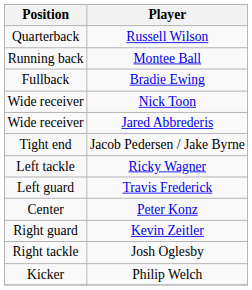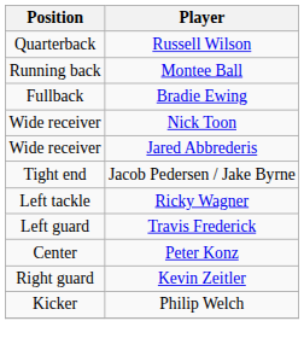 <table class="wikitable" style="text-align: center;">
 <tr>
 <th>Position</th>
 <th>Player</th>
 </tr>
 <tr>
 <td>Quarterback</td>
 <td><a href='#'>Russell Wilson</a></td>
 </tr>
 <tr>
 <td>Running back</td>
 <td><a href='#'>Montee Ball</a></td>
 </tr>
 <tr>
 <td>Fullback</td>
 <td><a href='#'>Bradie Ewing</a></td>
 </tr>
 <tr>
 <td>Wide receiver</td>
 <td><a href='#'>Nick Toon</a></td>
 </tr>
 <tr>
 <td>Wide receiver</td>
 <td><a href='#'>Jared Abbrederis</a></td>
 </tr>
 <tr>
 <td>Tight end</td>
 <td>Jacob Pedersen / Jake Byrne</td>
 </tr>
 <tr>
 <td>Left tackle</td>
 <td><a href='#'>Ricky Wagner</a></td>
 </tr>
 <tr>
 <td>Left guard</td>
 <td><a href='#'>Travis Frederick</a></td>
 </tr>
 <tr>
 <td>Center</td>
 <td><a href='#'>Peter Konz</a></td>
 </tr>
 <tr>
 <td>Right guard</td>
 <td><a href='#'>Kevin Zeitler</a></td>
 </tr>
 <tr>
-<td>Right tackle</td>
-<td>Josh Oglesby</td>
-</tr>
-<tr>
 <td>Kicker</td>
 <td>Philip Welch</td>
 </tr>
 <tr>
 </tr>
 </table>
